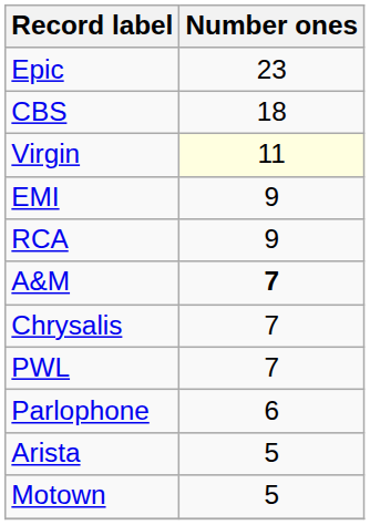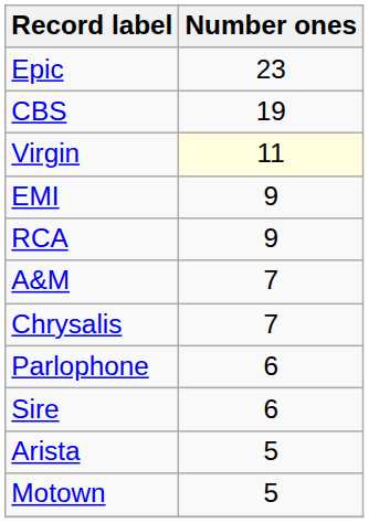 <table class="wikitable sortable" style="text-align:center;">
 <tr>
 <th scope=col>Record label</th>
 <th scope=col>Number ones</th>
 </tr>
 <tr>
 <td align=left><a href='#'>Epic</a></td>
 <td align=center>23</td>
 </tr>
 <tr>
 <td align=left><a href='#'>CBS</a></td>
-<td align=center>18</td>
+<td align=center>19</td>
 </tr>
 <tr>
 <td align=left><a href='#'>Virgin</a></td>
 <td align=center style="background: lightyellow;">11</td>
 </tr>
 <tr>
 <td align=left><a href='#'>EMI</a></td>
 <td align=center>9</td>
 </tr>
 <tr>
 <td align=left><a href='#'>RCA</a></td>
 <td align=center>9</td>
 </tr>
 <tr>
 <td align=left><a href='#'>A&M</a></td>
-<td align=center><strong>7</strong></td>
+<td align=center>7</td>
 </tr>
 <tr>
 <td align=left><a href='#'>Chrysalis</a></td>
 <td align=center>7</td>
 </tr>
 <tr>
-<td align=left><a href='#'>PWL</a></td>
-<td align=center>7</td>
+<td align=left><a href='#'>Parlophone</a></td>
+<td align=center>6</td>
 </tr>
 <tr>
-<td align=left><a href='#'>Parlophone</a></td>
+<td align=left><a href='#'>Sire</a></td>
 <td align=center>6</td>
 </tr>
 <tr>
 <td align=left><a href='#'>Arista</a></td>
 <td align=center>5</td>
 </tr>
 <tr>
 <td align=left><a href='#'>Motown</a></td>
 <td align=center>5</td>
 </tr>
 <tr>
 </tr>
 </table>
